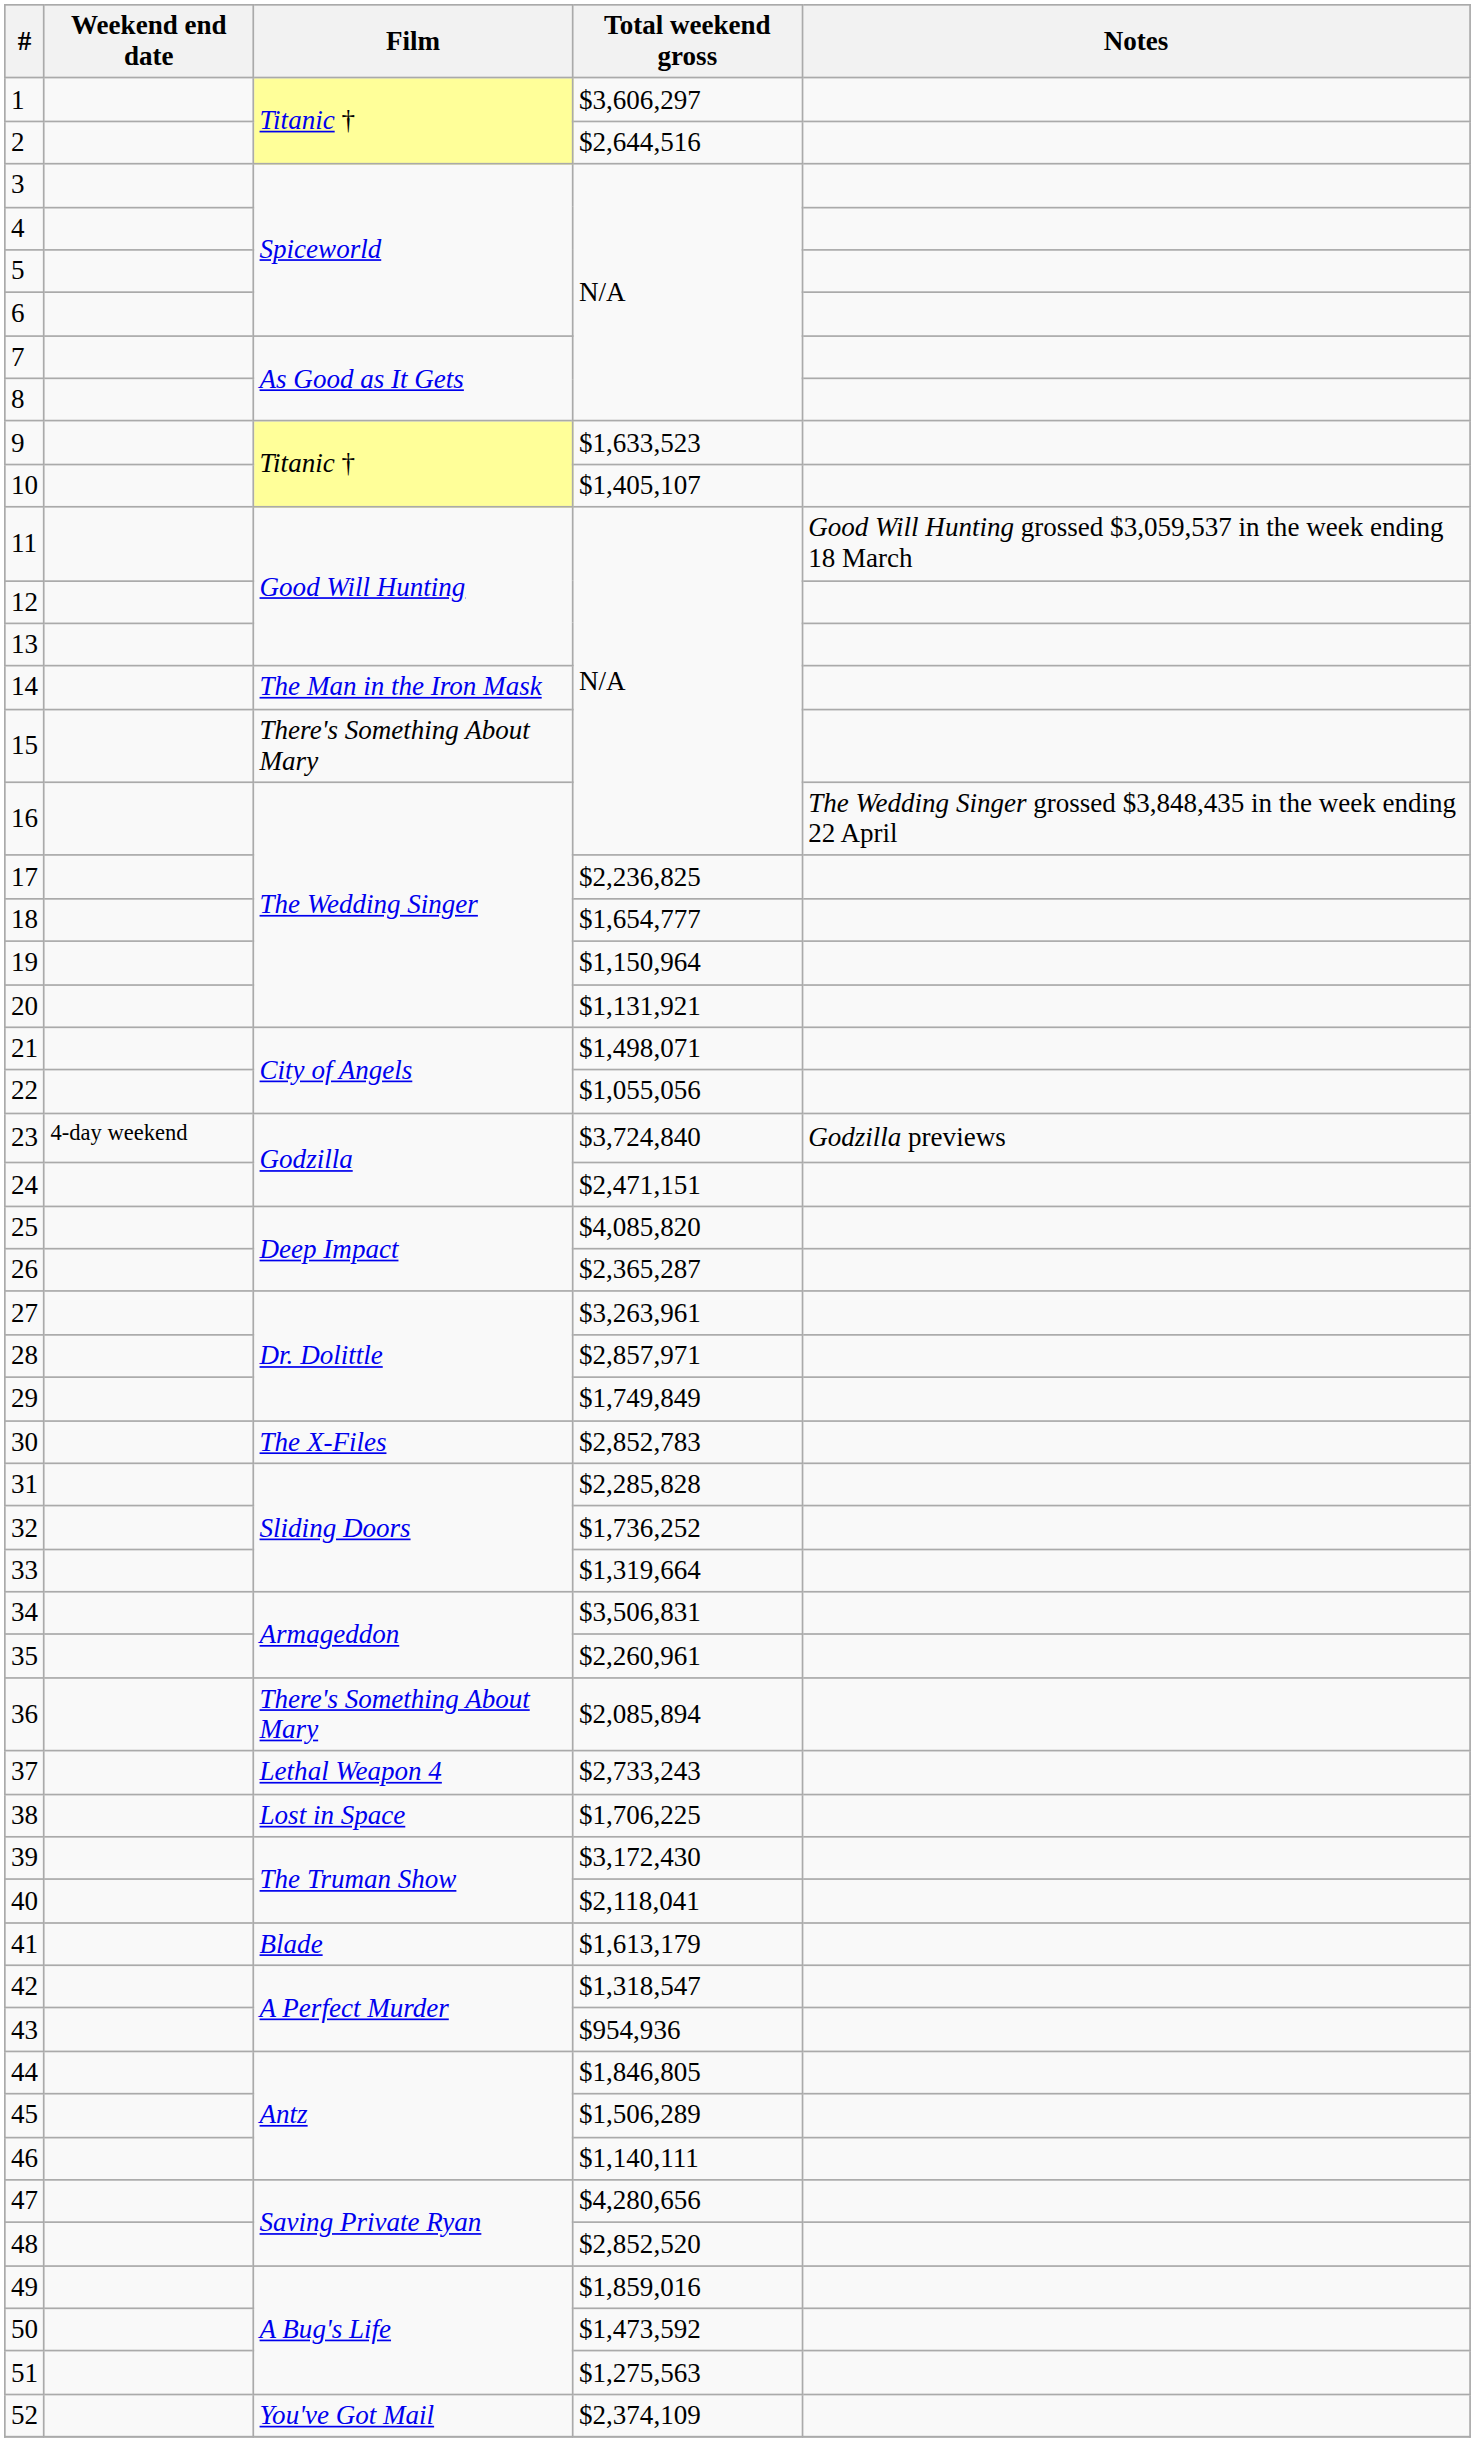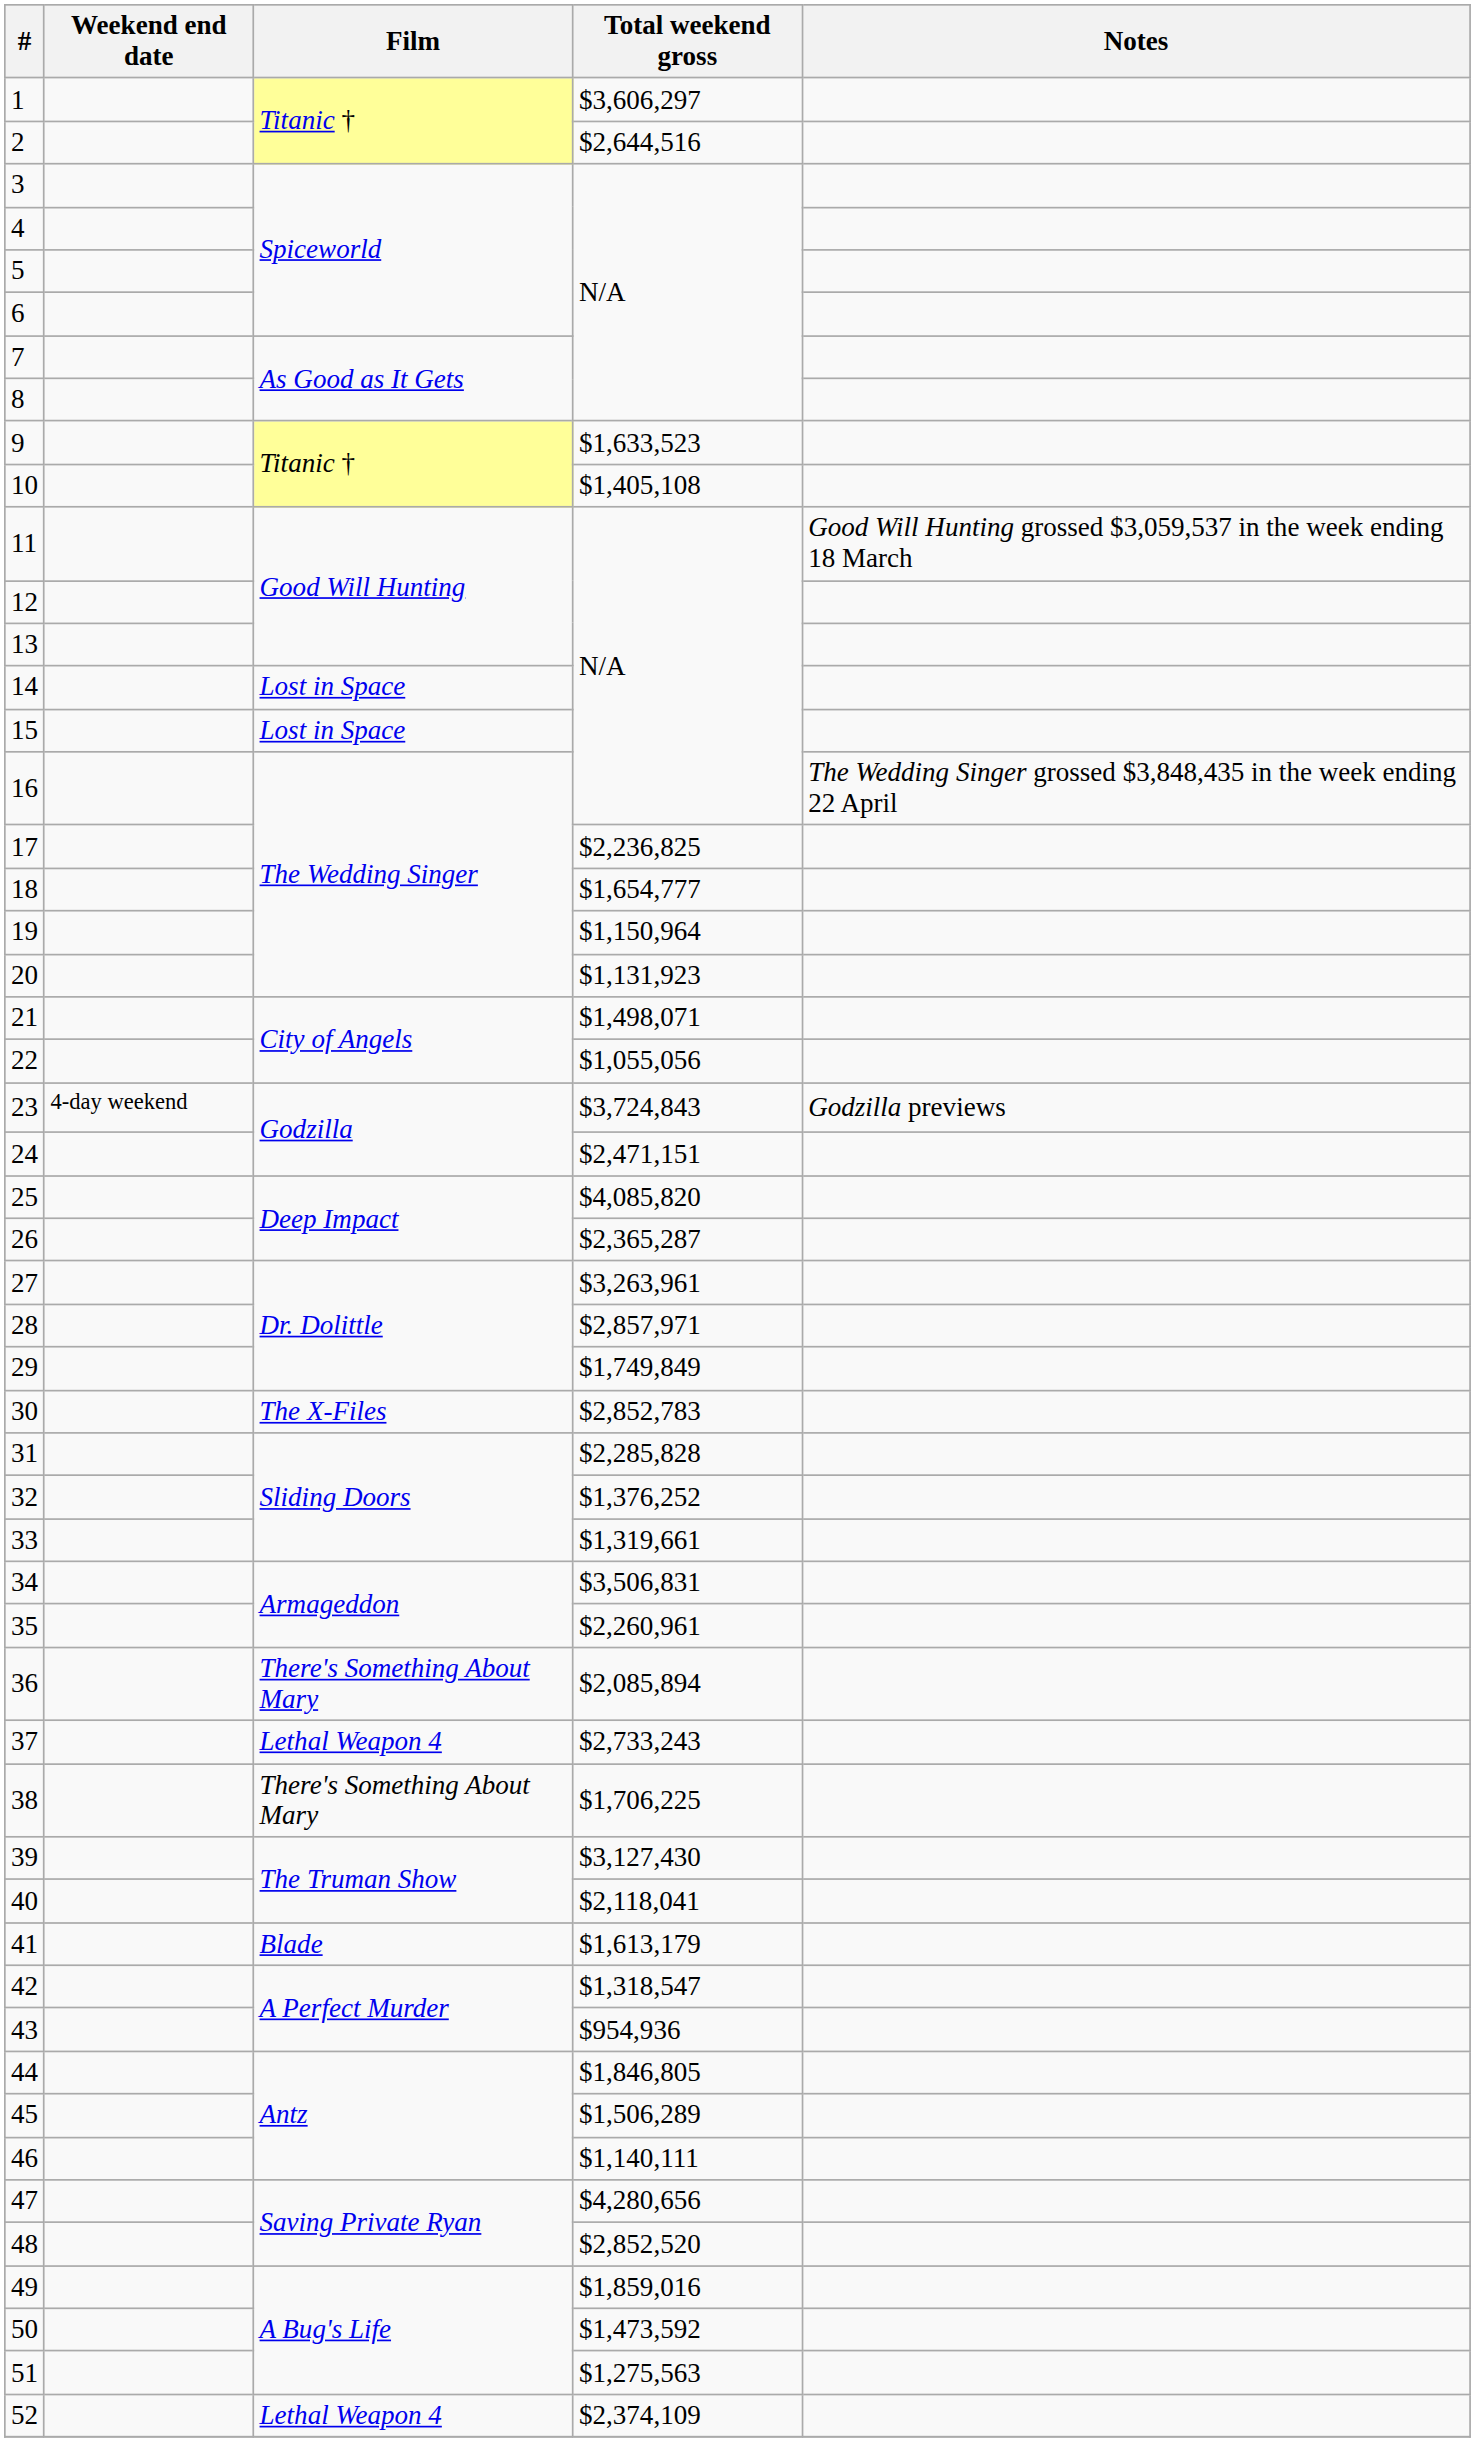 <table class="wikitable sortable">
 <tr>
 <th abbr="Week">#</th>
 <th abbr="Date">Weekend end date</th>
 <th>Film</th>
 <th>Total weekend gross</th>
 <th>Notes</th>
 </tr>
 <tr>
 <td>1</td>
 <td></td>
 <td rowspan="2" style="background-color:#FFFF99"><em><a href='#'>Titanic</a></em> †</td>
 <td>$3,606,297</td>
 <td></td>
 </tr>
 <tr>
 <td>2</td>
 <td></td>
 <td>$2,644,516</td>
 <td></td>
 </tr>
 <tr>
 <td>3</td>
 <td></td>
 <td rowspan="4"><em><a href='#'>Spiceworld</a></em></td>
 <td rowspan="6">N/A</td>
 <td></td>
 </tr>
 <tr>
 <td>4</td>
 <td></td>
 <td></td>
 </tr>
 <tr>
 <td>5</td>
 <td></td>
 <td></td>
 </tr>
 <tr>
 <td>6</td>
 <td></td>
 <td></td>
 </tr>
 <tr>
 <td>7</td>
 <td></td>
 <td rowspan="2"><em><a href='#'>As Good as It Gets</a></em></td>
 <td></td>
 </tr>
 <tr>
 <td>8</td>
 <td></td>
 <td></td>
 </tr>
 <tr>
 <td>9</td>
 <td></td>
 <td rowspan="2" style="background-color:#FFFF99"><em>Titanic</em> †</td>
 <td>$1,633,523</td>
 <td></td>
 </tr>
 <tr>
 <td>10</td>
 <td></td>
-<td>$1,405,107</td>
+<td>$1,405,108</td>
 <td></td>
 </tr>
 <tr>
 <td>11</td>
 <td></td>
 <td rowspan="3"><em><a href='#'>Good Will Hunting</a></em></td>
 <td rowspan="6">N/A</td>
 <td><em>Good Will Hunting</em> grossed $3,059,537 in the week ending 18 March</td>
 </tr>
 <tr>
 <td>12</td>
 <td></td>
 <td></td>
 </tr>
 <tr>
 <td>13</td>
 <td></td>
 <td></td>
 </tr>
 <tr>
 <td>14</td>
 <td></td>
-<td><em><a href='#'>The Man in the Iron Mask</a></em></td>
+<td><em><a href='#'>Lost in Space</a></em></td>
 <td></td>
 </tr>
 <tr>
 <td>15</td>
 <td></td>
-<td><em>There's Something About Mary</em></td>
+<td><em><a href='#'>Lost in Space</a></em></td>
 <td></td>
 </tr>
 <tr>
 <td>16</td>
 <td></td>
 <td rowspan="5"><em><a href='#'>The Wedding Singer</a></em></td>
 <td><em>The Wedding Singer</em> grossed $3,848,435 in the week ending 22 April</td>
 </tr>
 <tr>
 <td>17</td>
 <td></td>
 <td>$2,236,825</td>
 <td></td>
 </tr>
 <tr>
 <td>18</td>
 <td></td>
 <td>$1,654,777</td>
 <td></td>
 </tr>
 <tr>
 <td>19</td>
 <td></td>
 <td>$1,150,964</td>
 <td></td>
 </tr>
 <tr>
 <td>20</td>
 <td></td>
-<td>$1,131,921</td>
+<td>$1,131,923</td>
 <td></td>
 </tr>
 <tr>
 <td>21</td>
 <td></td>
 <td rowspan="2"><em><a href='#'>City of Angels</a></em></td>
 <td>$1,498,071</td>
 <td></td>
 </tr>
 <tr>
 <td>22</td>
 <td></td>
 <td>$1,055,056</td>
 <td></td>
 </tr>
 <tr>
 <td>23</td>
 <td><sup>4-day weekend</sup></td>
 <td rowspan="2"><em><a href='#'>Godzilla</a></em></td>
-<td>$3,724,840</td>
+<td>$3,724,843</td>
 <td><em>Godzilla</em> previews</td>
 </tr>
 <tr>
 <td>24</td>
 <td></td>
 <td>$2,471,151</td>
 <td></td>
 </tr>
 <tr>
 <td>25</td>
 <td></td>
 <td rowspan="2"><em><a href='#'>Deep Impact</a></em></td>
 <td>$4,085,820</td>
 <td></td>
 </tr>
 <tr>
 <td>26</td>
 <td></td>
 <td>$2,365,287</td>
 <td></td>
 </tr>
 <tr>
 <td>27</td>
 <td></td>
 <td rowspan="3"><em><a href='#'>Dr. Dolittle</a></em></td>
 <td>$3,263,961</td>
 <td></td>
 </tr>
 <tr>
 <td>28</td>
 <td></td>
 <td>$2,857,971</td>
 <td></td>
 </tr>
 <tr>
 <td>29</td>
 <td></td>
 <td>$1,749,849</td>
 <td></td>
 </tr>
 <tr>
 <td>30</td>
 <td></td>
 <td><em><a href='#'>The X-Files</a></em></td>
 <td>$2,852,783</td>
 <td></td>
 </tr>
 <tr>
 <td>31</td>
 <td></td>
 <td rowspan="3"><em><a href='#'>Sliding Doors</a></em></td>
 <td>$2,285,828</td>
 <td></td>
 </tr>
 <tr>
 <td>32</td>
 <td></td>
-<td>$1,736,252</td>
+<td>$1,376,252</td>
 <td></td>
 </tr>
 <tr>
 <td>33</td>
 <td></td>
-<td>$1,319,664</td>
+<td>$1,319,661</td>
 <td></td>
 </tr>
 <tr>
 <td>34</td>
 <td></td>
 <td rowspan="2"><em><a href='#'>Armageddon</a></em></td>
 <td>$3,506,831</td>
 <td></td>
 </tr>
 <tr>
 <td>35</td>
 <td></td>
 <td>$2,260,961</td>
 <td></td>
 </tr>
 <tr>
 <td>36</td>
 <td></td>
 <td><em><a href='#'>There's Something About Mary</a></em></td>
 <td>$2,085,894</td>
 <td></td>
 </tr>
 <tr>
 <td>37</td>
 <td></td>
 <td><em><a href='#'>Lethal Weapon 4</a></em></td>
 <td>$2,733,243</td>
 <td></td>
 </tr>
 <tr>
 <td>38</td>
 <td></td>
-<td><em><a href='#'>Lost in Space</a></em></td>
+<td><em>There's Something About Mary</em></td>
 <td>$1,706,225</td>
 <td></td>
 </tr>
 <tr>
 <td>39</td>
 <td></td>
 <td rowspan="2"><em><a href='#'>The Truman Show</a></em></td>
-<td>$3,172,430</td>
+<td>$3,127,430</td>
 <td></td>
 </tr>
 <tr>
 <td>40</td>
 <td></td>
 <td>$2,118,041</td>
 <td></td>
 </tr>
 <tr>
 <td>41</td>
 <td></td>
 <td><em><a href='#'>Blade</a></em></td>
 <td>$1,613,179</td>
 <td></td>
 </tr>
 <tr>
 <td>42</td>
 <td></td>
 <td rowspan="2"><em><a href='#'>A Perfect Murder</a></em></td>
 <td>$1,318,547</td>
 <td></td>
 </tr>
 <tr>
 <td>43</td>
 <td></td>
 <td>$954,936</td>
 <td></td>
 </tr>
 <tr>
 <td>44</td>
 <td></td>
 <td rowspan="3"><em><a href='#'>Antz</a></em></td>
 <td>$1,846,805</td>
 <td></td>
 </tr>
 <tr>
 <td>45</td>
 <td></td>
 <td>$1,506,289</td>
 <td></td>
 </tr>
 <tr>
 <td>46</td>
 <td></td>
 <td>$1,140,111</td>
 <td></td>
 </tr>
 <tr>
 <td>47</td>
 <td></td>
 <td rowspan="2"><em><a href='#'>Saving Private Ryan</a></em></td>
 <td>$4,280,656</td>
 <td></td>
 </tr>
 <tr>
 <td>48</td>
 <td></td>
 <td>$2,852,520</td>
 <td></td>
 </tr>
 <tr>
 <td>49</td>
 <td></td>
 <td rowspan="3"><em><a href='#'>A Bug's Life</a></em></td>
 <td>$1,859,016</td>
 <td></td>
 </tr>
 <tr>
 <td>50</td>
 <td></td>
 <td>$1,473,592</td>
 <td></td>
 </tr>
 <tr>
 <td>51</td>
 <td></td>
 <td>$1,275,563</td>
 <td></td>
 </tr>
 <tr>
 <td>52</td>
 <td></td>
-<td><em><a href='#'>You've Got Mail</a></em></td>
+<td><em><a href='#'>Lethal Weapon 4</a></em></td>
 <td>$2,374,109</td>
 <td></td>
 </tr>
 <tr>
 </tr>
 </table>
